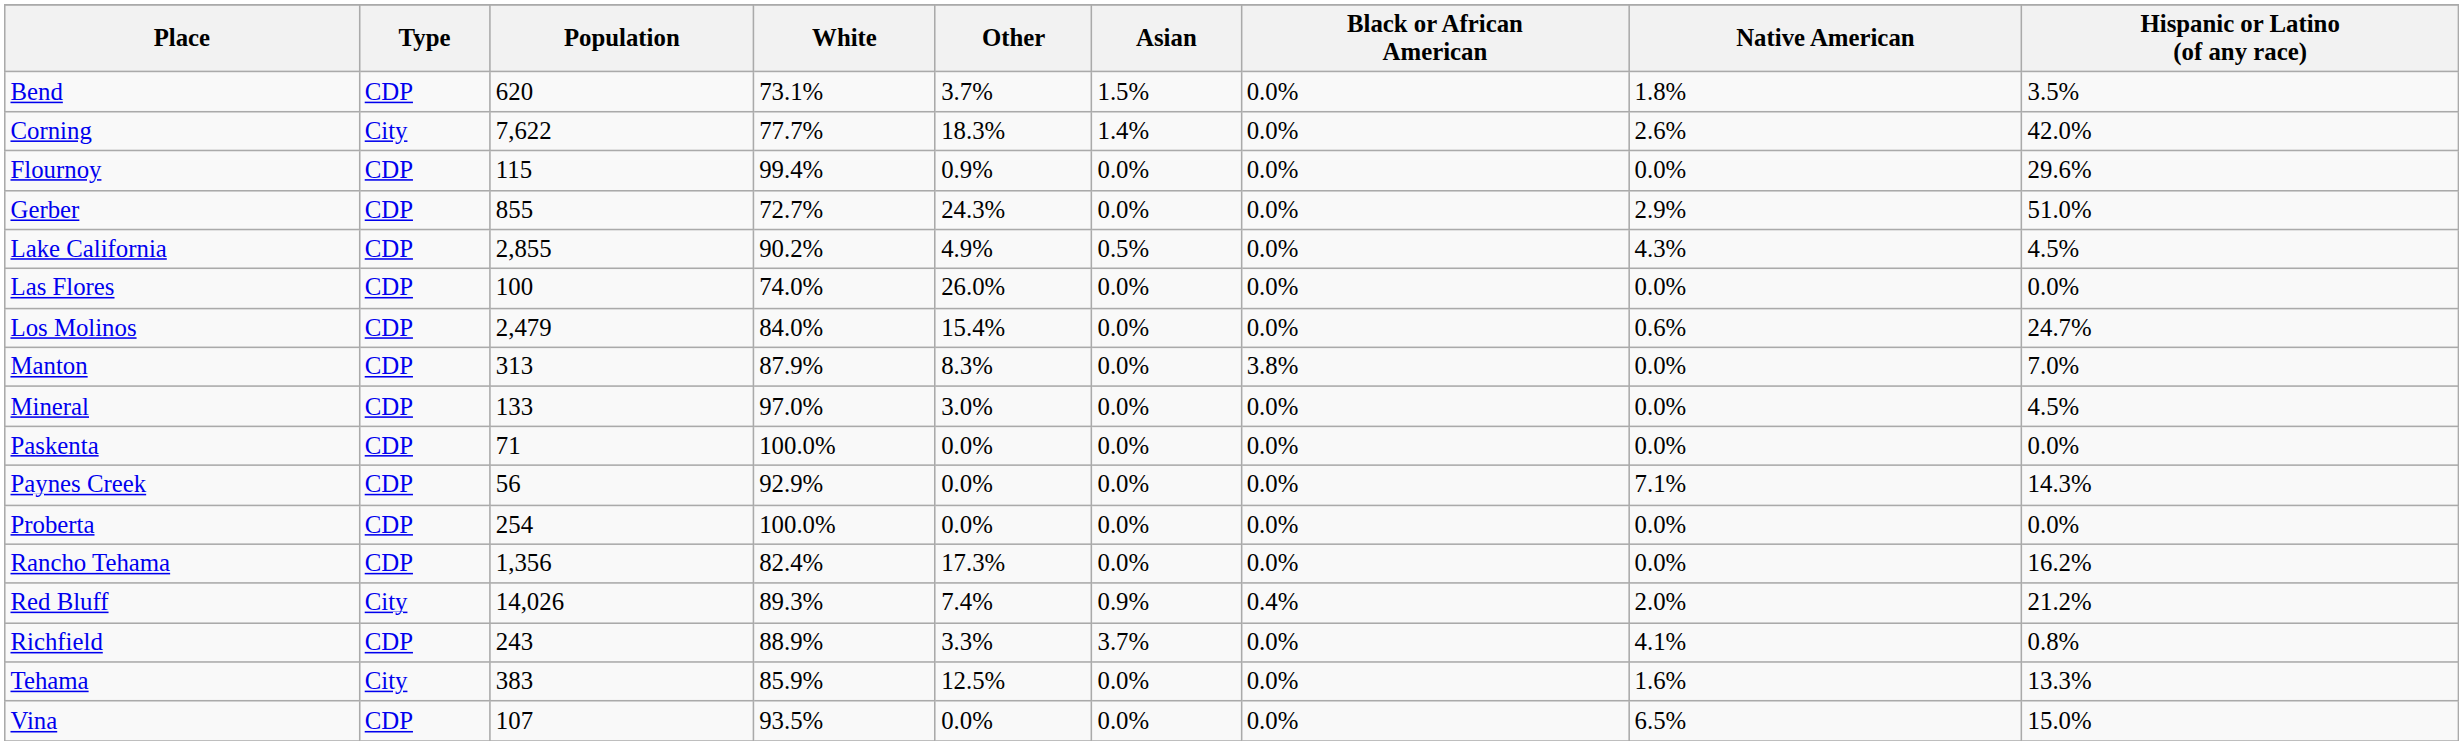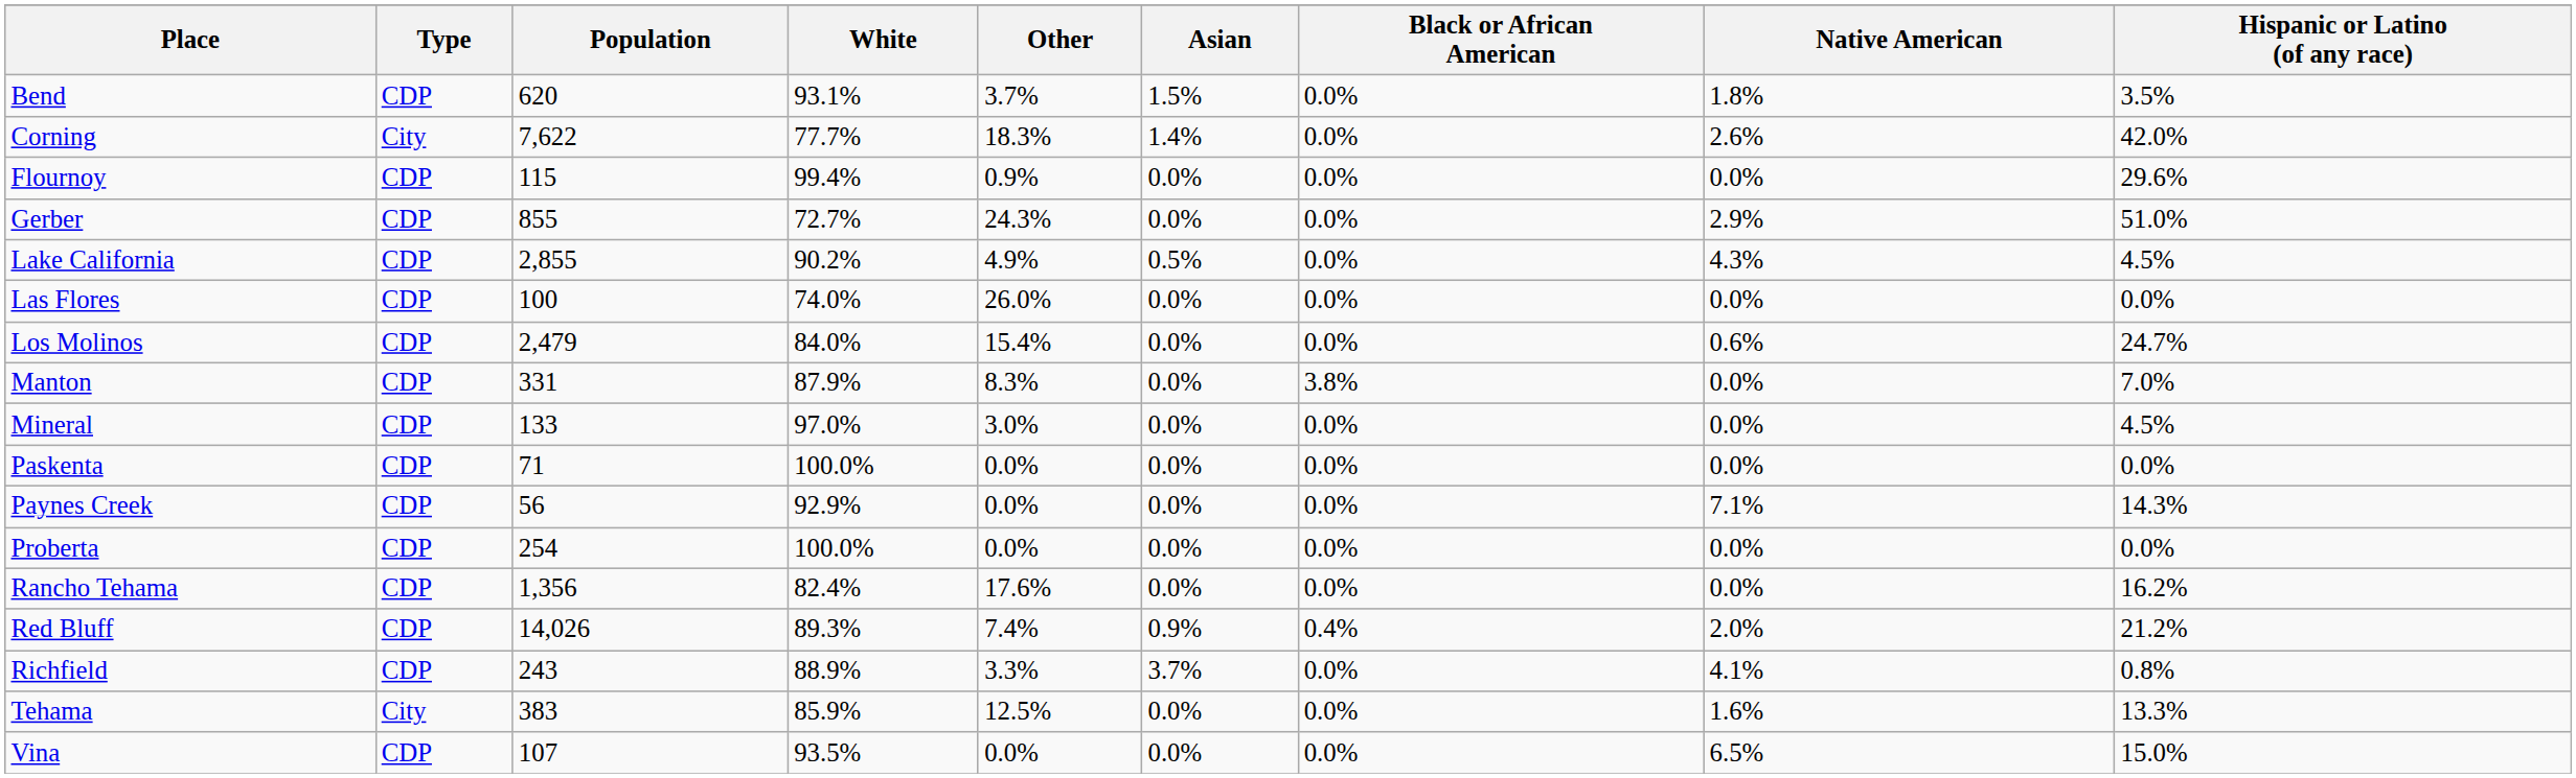 <table class="wikitable collapsible collapsed sortable" style="width: 100%;">
 <tr>
 </tr>
 <tr>
 <th>Place</th>
 <th>Type</th>
 <th data-sort-type="number">Population</th>
 <th data-sort-type="number">White</th>
 <th data-sort-type="number">Other<br></th>
 <th data-sort-type="number">Asian</th>
 <th data-sort-type="number">Black or African<br>American</th>
 <th data-sort-type="number">Native American<br></th>
 <th data-sort-type="number">Hispanic or Latino<br>(of any race)</th>
 </tr>
 <tr>
 <td><a href='#'>Bend</a></td>
 <td><a href='#'>CDP</a></td>
 <td>620</td>
-<td>73.1%</td>
+<td>93.1%</td>
 <td>3.7%</td>
 <td>1.5%</td>
 <td>0.0%</td>
 <td>1.8%</td>
 <td>3.5%</td>
 </tr>
 <tr>
 <td><a href='#'>Corning</a></td>
 <td><a href='#'>City</a></td>
 <td>7,622</td>
 <td>77.7%</td>
 <td>18.3%</td>
 <td>1.4%</td>
 <td>0.0%</td>
 <td>2.6%</td>
 <td>42.0%</td>
 </tr>
 <tr>
 <td><a href='#'>Flournoy</a></td>
 <td><a href='#'>CDP</a></td>
 <td>115</td>
 <td>99.4%</td>
 <td>0.9%</td>
 <td>0.0%</td>
 <td>0.0%</td>
 <td>0.0%</td>
 <td>29.6%</td>
 </tr>
 <tr>
 <td><a href='#'>Gerber</a></td>
 <td><a href='#'>CDP</a></td>
 <td>855</td>
 <td>72.7%</td>
 <td>24.3%</td>
 <td>0.0%</td>
 <td>0.0%</td>
 <td>2.9%</td>
 <td>51.0%</td>
 </tr>
 <tr>
 <td><a href='#'>Lake California</a></td>
 <td><a href='#'>CDP</a></td>
 <td>2,855</td>
 <td>90.2%</td>
 <td>4.9%</td>
 <td>0.5%</td>
 <td>0.0%</td>
 <td>4.3%</td>
 <td>4.5%</td>
 </tr>
 <tr>
 <td><a href='#'>Las Flores</a></td>
 <td><a href='#'>CDP</a></td>
 <td>100</td>
 <td>74.0%</td>
 <td>26.0%</td>
 <td>0.0%</td>
 <td>0.0%</td>
 <td>0.0%</td>
 <td>0.0%</td>
 </tr>
 <tr>
 <td><a href='#'>Los Molinos</a></td>
 <td><a href='#'>CDP</a></td>
 <td>2,479</td>
 <td>84.0%</td>
 <td>15.4%</td>
 <td>0.0%</td>
 <td>0.0%</td>
 <td>0.6%</td>
 <td>24.7%</td>
 </tr>
 <tr>
 <td><a href='#'>Manton</a></td>
 <td><a href='#'>CDP</a></td>
-<td>313</td>
+<td>331</td>
 <td>87.9%</td>
 <td>8.3%</td>
 <td>0.0%</td>
 <td>3.8%</td>
 <td>0.0%</td>
 <td>7.0%</td>
 </tr>
 <tr>
 <td><a href='#'>Mineral</a></td>
 <td><a href='#'>CDP</a></td>
 <td>133</td>
 <td>97.0%</td>
 <td>3.0%</td>
 <td>0.0%</td>
 <td>0.0%</td>
 <td>0.0%</td>
 <td>4.5%</td>
 </tr>
 <tr>
 <td><a href='#'>Paskenta</a></td>
 <td><a href='#'>CDP</a></td>
 <td>71</td>
 <td>100.0%</td>
 <td>0.0%</td>
 <td>0.0%</td>
 <td>0.0%</td>
 <td>0.0%</td>
 <td>0.0%</td>
 </tr>
 <tr>
 <td><a href='#'>Paynes Creek</a></td>
 <td><a href='#'>CDP</a></td>
 <td>56</td>
 <td>92.9%</td>
 <td>0.0%</td>
 <td>0.0%</td>
 <td>0.0%</td>
 <td>7.1%</td>
 <td>14.3%</td>
 </tr>
 <tr>
 <td><a href='#'>Proberta</a></td>
 <td><a href='#'>CDP</a></td>
 <td>254</td>
 <td>100.0%</td>
 <td>0.0%</td>
 <td>0.0%</td>
 <td>0.0%</td>
 <td>0.0%</td>
 <td>0.0%</td>
 </tr>
 <tr>
 <td><a href='#'>Rancho Tehama</a></td>
 <td><a href='#'>CDP</a></td>
 <td>1,356</td>
 <td>82.4%</td>
-<td>17.3%</td>
+<td>17.6%</td>
 <td>0.0%</td>
 <td>0.0%</td>
 <td>0.0%</td>
 <td>16.2%</td>
 </tr>
 <tr>
 <td><a href='#'>Red Bluff</a></td>
-<td><a href='#'>City</a></td>
+<td><a href='#'>CDP</a></td>
 <td>14,026</td>
 <td>89.3%</td>
 <td>7.4%</td>
 <td>0.9%</td>
 <td>0.4%</td>
 <td>2.0%</td>
 <td>21.2%</td>
 </tr>
 <tr>
 <td><a href='#'>Richfield</a></td>
 <td><a href='#'>CDP</a></td>
 <td>243</td>
 <td>88.9%</td>
 <td>3.3%</td>
 <td>3.7%</td>
 <td>0.0%</td>
 <td>4.1%</td>
 <td>0.8%</td>
 </tr>
 <tr>
 <td><a href='#'>Tehama</a></td>
 <td><a href='#'>City</a></td>
 <td>383</td>
 <td>85.9%</td>
 <td>12.5%</td>
 <td>0.0%</td>
 <td>0.0%</td>
 <td>1.6%</td>
 <td>13.3%</td>
 </tr>
 <tr>
 <td><a href='#'>Vina</a></td>
 <td><a href='#'>CDP</a></td>
 <td>107</td>
 <td>93.5%</td>
 <td>0.0%</td>
 <td>0.0%</td>
 <td>0.0%</td>
 <td>6.5%</td>
 <td>15.0%</td>
 </tr>
 </table>
